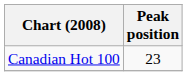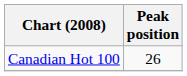 <table class="wikitable">
 <tr>
 <th>Chart (2008)</th>
 <th>Peak<br>position</th>
 </tr>
 <tr>
 <td><a href='#'>Canadian Hot 100</a></td>
-<td align="center">23</td>
+<td align="center">26</td>
 </tr>
 <tr>
 </tr>
 </table>
